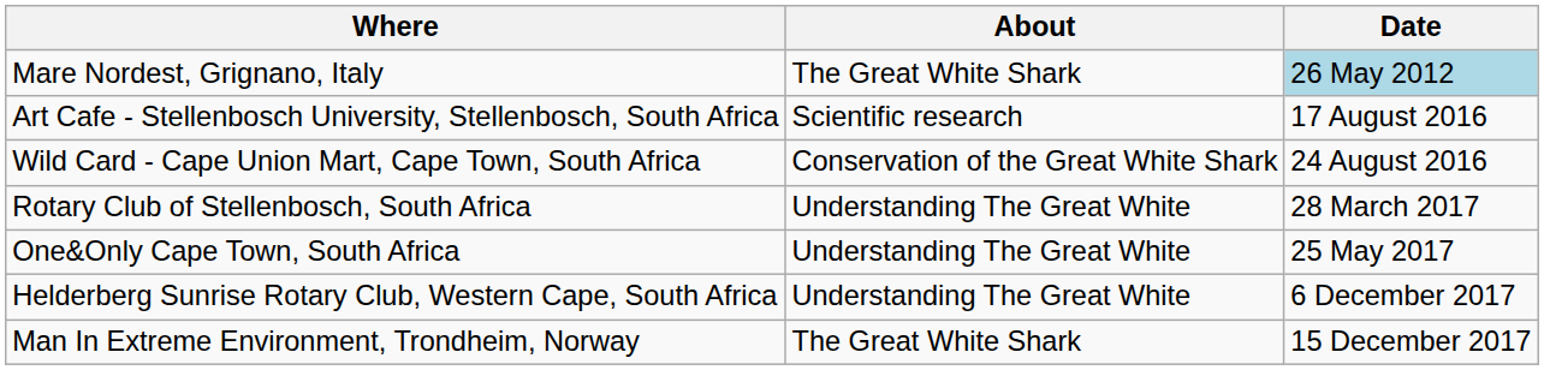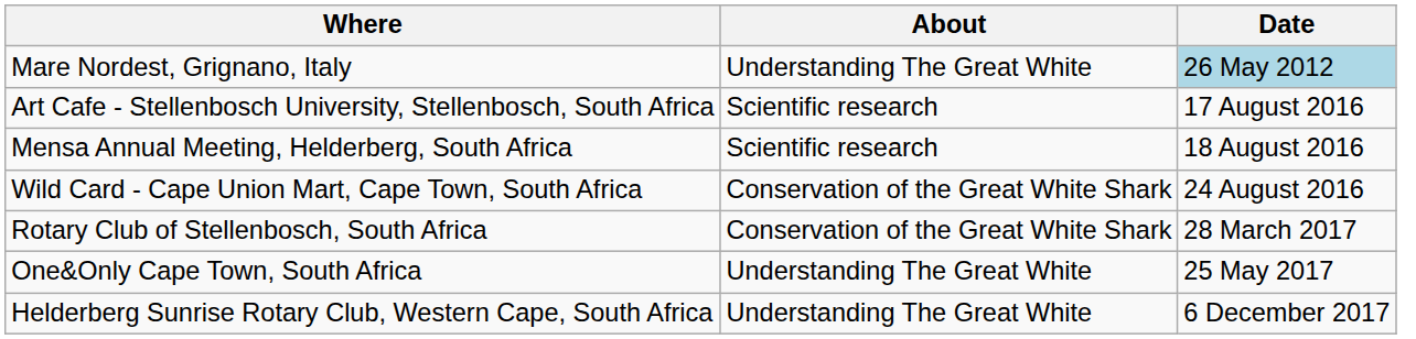 <table class="wikitable">
 <tr>
 <th>Where</th>
 <th>About</th>
 <th>Date</th>
 </tr>
 <tr>
 <td>Mare Nordest, Grignano, Italy</td>
-<td>The Great White Shark</td>
+<td>Understanding The Great White</td>
 <td style="background: lightblue;">26 May 2012</td>
 </tr>
 <tr>
 <td>Art Cafe - Stellenbosch University, Stellenbosch, South Africa</td>
 <td>Scientific research</td>
 <td>17 August 2016</td>
 </tr>
 <tr>
+<td>Mensa Annual Meeting, Helderberg, South Africa</td>
+<td>Scientific research</td>
+<td>18 August 2016</td>
+</tr>
+<tr>
 <td>Wild Card - Cape Union Mart, Cape Town, South Africa</td>
 <td>Conservation of the Great White Shark</td>
 <td>24 August 2016</td>
 </tr>
 <tr>
 <td>Rotary Club of Stellenbosch, South Africa</td>
-<td>Understanding The Great White</td>
+<td>Conservation of the Great White Shark</td>
 <td>28 March 2017</td>
 </tr>
 <tr>
 <td>One&Only Cape Town, South Africa</td>
 <td>Understanding The Great White</td>
 <td>25 May 2017</td>
 </tr>
 <tr>
 <td>Helderberg Sunrise Rotary Club, Western Cape, South Africa</td>
 <td>Understanding The Great White</td>
 <td>6 December 2017</td>
 </tr>
-<tr>
-<td>Man In Extreme Environment, Trondheim, Norway</td>
-<td>The Great White Shark</td>
-<td>15 December 2017</td>
-</tr>
 </table>
